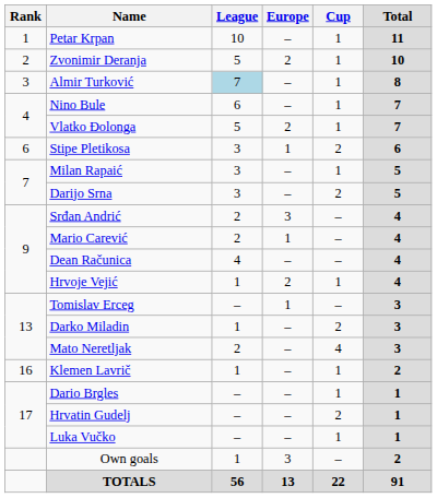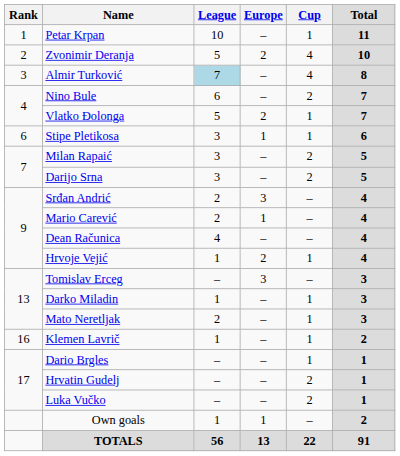 <table class="wikitable" style="font-size: 95%; text-align: center;">
 <tr>
 <th width=40>Rank</th>
 <th width=180>Name</th>
 <th width=50><a href='#'>League</a></th>
 <th width=50><a href='#'>Europe</a></th>
 <th width=50><a href='#'>Cup</a></th>
 <th width=70 style="background: #DCDCDC">Total</th>
 </tr>
 <tr>
 <td rowspan=1>1</td>
 <td style="text-align:left;"> <a href='#'>Petar Krpan</a></td>
 <td>10</td>
 <td>–</td>
 <td>1</td>
 <th style="background: #DCDCDC"><strong>11</strong></th>
 </tr>
 <tr>
 <td rowspan=1>2</td>
 <td style="text-align:left;"> <a href='#'>Zvonimir Deranja</a></td>
 <td>5</td>
 <td>2</td>
-<td>1</td>
+<td>4</td>
 <th style="background: #DCDCDC"><strong>10</strong></th>
 </tr>
 <tr>
 <td rowspan=1>3</td>
 <td style="text-align:left;"> <a href='#'>Almir Turković</a></td>
 <td style="background: lightblue;">7</td>
 <td>–</td>
-<td>1</td>
+<td>4</td>
 <th style="background: #DCDCDC"><strong>8</strong></th>
 </tr>
 <tr>
 <td rowspan=2>4</td>
 <td style="text-align:left;"> <a href='#'>Nino Bule</a></td>
 <td>6</td>
 <td>–</td>
-<td>1</td>
+<td>2</td>
 <th style="background: #DCDCDC"><strong>7</strong></th>
 </tr>
 <tr>
 <td style="text-align:left;"> <a href='#'>Vlatko Đolonga</a></td>
 <td>5</td>
 <td>2</td>
 <td>1</td>
 <th style="background: #DCDCDC"><strong>7</strong></th>
 </tr>
 <tr>
 <td rowspan=1>6</td>
 <td style="text-align:left;"> <a href='#'>Stipe Pletikosa</a></td>
 <td>3</td>
 <td>1</td>
-<td>2</td>
+<td>1</td>
 <th style="background: #DCDCDC"><strong>6</strong></th>
 </tr>
 <tr>
 <td rowspan=2>7</td>
 <td style="text-align:left;"> <a href='#'>Milan Rapaić</a></td>
 <td>3</td>
 <td>–</td>
-<td>1</td>
+<td>2</td>
 <th style="background: #DCDCDC"><strong>5</strong></th>
 </tr>
 <tr>
 <td style="text-align:left;"> <a href='#'>Darijo Srna</a></td>
 <td>3</td>
 <td>–</td>
 <td>2</td>
 <th style="background: #DCDCDC"><strong>5</strong></th>
 </tr>
 <tr>
 <td rowspan=4>9</td>
 <td style="text-align:left;"> <a href='#'>Srđan Andrić</a></td>
 <td>2</td>
 <td>3</td>
 <td>–</td>
 <th style="background: #DCDCDC"><strong>4</strong></th>
 </tr>
 <tr>
 <td style="text-align:left;"> <a href='#'>Mario Carević</a></td>
 <td>2</td>
 <td>1</td>
 <td>–</td>
 <th style="background: #DCDCDC"><strong>4</strong></th>
 </tr>
 <tr>
 <td style="text-align:left;"> <a href='#'>Dean Računica</a></td>
 <td>4</td>
 <td>–</td>
 <td>–</td>
 <th style="background: #DCDCDC"><strong>4</strong></th>
 </tr>
 <tr>
 <td style="text-align:left;"> <a href='#'>Hrvoje Vejić</a></td>
 <td>1</td>
 <td>2</td>
 <td>1</td>
 <th style="background: #DCDCDC"><strong>4</strong></th>
 </tr>
 <tr>
 <td rowspan=3>13</td>
 <td style="text-align:left;"> <a href='#'>Tomislav Erceg</a></td>
 <td>–</td>
-<td>1</td>
+<td>3</td>
 <td>–</td>
 <th style="background: #DCDCDC"><strong>3</strong></th>
 </tr>
 <tr>
 <td style="text-align:left;"> <a href='#'>Darko Miladin</a></td>
 <td>1</td>
 <td>–</td>
-<td>2</td>
+<td>1</td>
 <th style="background: #DCDCDC"><strong>3</strong></th>
 </tr>
 <tr>
 <td style="text-align:left;"> <a href='#'>Mato Neretljak</a></td>
 <td>2</td>
 <td>–</td>
-<td>4</td>
+<td>1</td>
 <th style="background: #DCDCDC"><strong>3</strong></th>
 </tr>
 <tr>
 <td rowspan=1>16</td>
 <td style="text-align:left;"> <a href='#'>Klemen Lavrič</a></td>
 <td>1</td>
 <td>–</td>
 <td>1</td>
 <th style="background: #DCDCDC"><strong>2</strong></th>
 </tr>
 <tr>
 <td rowspan=3>17</td>
 <td style="text-align:left;"> <a href='#'>Dario Brgles</a></td>
 <td>–</td>
 <td>–</td>
 <td>1</td>
 <th style="background: #DCDCDC"><strong>1</strong></th>
 </tr>
 <tr>
 <td style="text-align:left;"> <a href='#'>Hrvatin Gudelj</a></td>
 <td>–</td>
 <td>–</td>
 <td>2</td>
 <th style="background: #DCDCDC"><strong>1</strong></th>
 </tr>
 <tr>
 <td style="text-align:left;"> <a href='#'>Luka Vučko</a></td>
 <td>–</td>
 <td>–</td>
-<td>1</td>
+<td>2</td>
 <th style="background: #DCDCDC"><strong>1</strong></th>
 </tr>
 <tr>
 <td></td>
 <td style="text-align:center;">Own goals</td>
 <td>1</td>
-<td>3</td>
+<td>1</td>
 <td>–</td>
 <th style="background: #DCDCDC"><strong>2</strong></th>
 </tr>
 <tr>
 <td></td>
 <th style="background: #DCDCDC"><strong>TOTALS</strong></th>
 <th style="background: #DCDCDC"><strong>56</strong></th>
 <th style="background: #DCDCDC"><strong>13</strong></th>
 <th style="background: #DCDCDC"><strong>22</strong></th>
 <th style="background: #DCDCDC"><strong>91</strong></th>
 </tr>
 </table>
